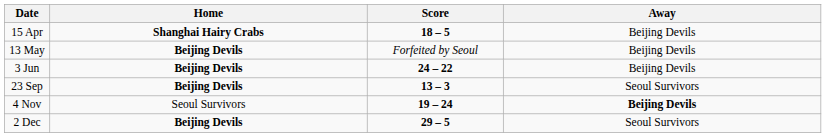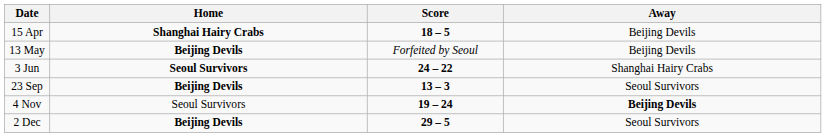 <table class="wikitable" style="text-align: center;">
 <tr>
 <th width=5%>Date</th>
 <th width=35%>Home</th>
 <th width=15%>Score</th>
 <th width=35%>Away</th>
 </tr>
 <tr>
 <td>15 Apr</td>
 <td> <strong>Shanghai Hairy Crabs</strong></td>
 <td><strong>18 – 5</strong></td>
 <td> Beijing Devils</td>
 </tr>
 <tr>
 <td>13 May</td>
 <td> <strong>Beijing Devils</strong></td>
 <td><em>Forfeited by Seoul</em></td>
 <td> Beijing Devils</td>
 </tr>
 <tr>
 <td>3 Jun</td>
-<td> <strong>Beijing Devils</strong></td>
+<td> <strong>Seoul Survivors</strong></td>
 <td><strong>24 – 22</strong></td>
-<td> Beijing Devils</td>
+<td> Shanghai Hairy Crabs</td>
 </tr>
 <tr>
 <td>23 Sep</td>
 <td> <strong>Beijing Devils</strong></td>
 <td><strong>13 – 3</strong></td>
 <td> Seoul Survivors</td>
 </tr>
 <tr>
 <td>4 Nov</td>
 <td> Seoul Survivors</td>
 <td><strong>19 – 24</strong></td>
 <td> <strong>Beijing Devils</strong></td>
 </tr>
 <tr>
 <td>2 Dec</td>
 <td> <strong>Beijing Devils</strong></td>
 <td><strong>29 – 5</strong></td>
 <td> Seoul Survivors</td>
 </tr>
 </table>
